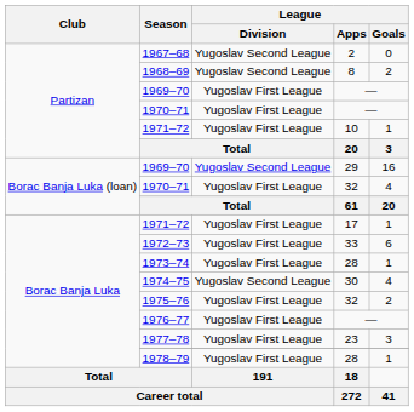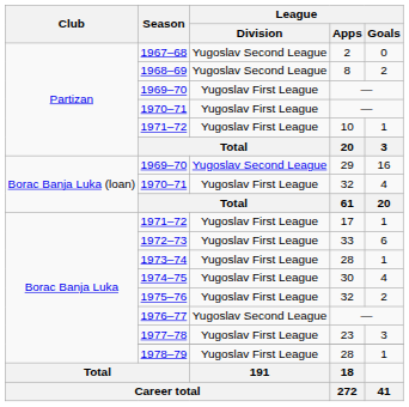 <table class="wikitable" style="text-align:center">
 <tr>
 <th rowspan="2">Club</th>
 <th rowspan="2">Season</th>
 <th colspan="3">League</th>
 </tr>
 <tr>
 <th>Division</th>
 <th>Apps</th>
 <th>Goals</th>
 </tr>
 <tr>
 <td rowspan="6"><a href='#'>Partizan</a></td>
 <td><a href='#'>1967–68</a></td>
 <td>Yugoslav Second League</td>
 <td>2</td>
 <td>0</td>
 </tr>
 <tr>
 <td><a href='#'>1968–69</a></td>
 <td>Yugoslav Second League</td>
 <td>8</td>
 <td>2</td>
 </tr>
 <tr>
 <td><a href='#'>1969–70</a></td>
 <td>Yugoslav First League</td>
 <td colspan="2">—</td>
 </tr>
 <tr>
 <td><a href='#'>1970–71</a></td>
 <td>Yugoslav First League</td>
 <td colspan="2">—</td>
 </tr>
 <tr>
 <td><a href='#'>1971–72</a></td>
 <td>Yugoslav First League</td>
 <td>10</td>
 <td>1</td>
 </tr>
 <tr>
 <th colspan="2">Total</th>
 <th>20</th>
 <th>3</th>
 </tr>
 <tr>
 <td rowspan="3"><a href='#'>Borac Banja Luka</a> (loan)</td>
 <td><a href='#'>1969–70</a></td>
 <td><a href='#'>Yugoslav Second League</a></td>
 <td>29</td>
 <td>16</td>
 </tr>
 <tr>
 <td><a href='#'>1970–71</a></td>
 <td>Yugoslav First League</td>
 <td>32</td>
 <td>4</td>
 </tr>
 <tr>
 <th colspan="2">Total</th>
 <th>61</th>
 <th>20</th>
 </tr>
 <tr>
 <td rowspan="9"><a href='#'>Borac Banja Luka</a></td>
 <td><a href='#'>1971–72</a></td>
 <td>Yugoslav First League</td>
 <td>17</td>
 <td>1</td>
 </tr>
 <tr>
 <td><a href='#'>1972–73</a></td>
 <td>Yugoslav First League</td>
 <td>33</td>
 <td>6</td>
 </tr>
 <tr>
 <td><a href='#'>1973–74</a></td>
 <td>Yugoslav First League</td>
 <td>28</td>
 <td>1</td>
 </tr>
 <tr>
 <td><a href='#'>1974–75</a></td>
-<td>Yugoslav Second League</td>
+<td>Yugoslav First League</td>
 <td>30</td>
 <td>4</td>
 </tr>
 <tr>
 <td><a href='#'>1975–76</a></td>
 <td>Yugoslav First League</td>
 <td>32</td>
 <td>2</td>
 </tr>
 <tr>
 <td><a href='#'>1976–77</a></td>
-<td>Yugoslav First League</td>
+<td>Yugoslav Second League</td>
 <td colspan="2">—</td>
 </tr>
 <tr>
 <td><a href='#'>1977–78</a></td>
 <td>Yugoslav First League</td>
 <td>23</td>
 <td>3</td>
 </tr>
 <tr>
 </tr>
 <tr>
 <td><a href='#'>1978–79</a></td>
 <td>Yugoslav First League</td>
 <td>28</td>
 <td>1</td>
 </tr>
 <tr>
 <th colspan="2">Total</th>
 <th>191</th>
 <th>18</th>
 </tr>
 <tr>
 <th colspan="3">Career total</th>
 <th>272</th>
 <th>41</th>
 </tr>
 </table>
